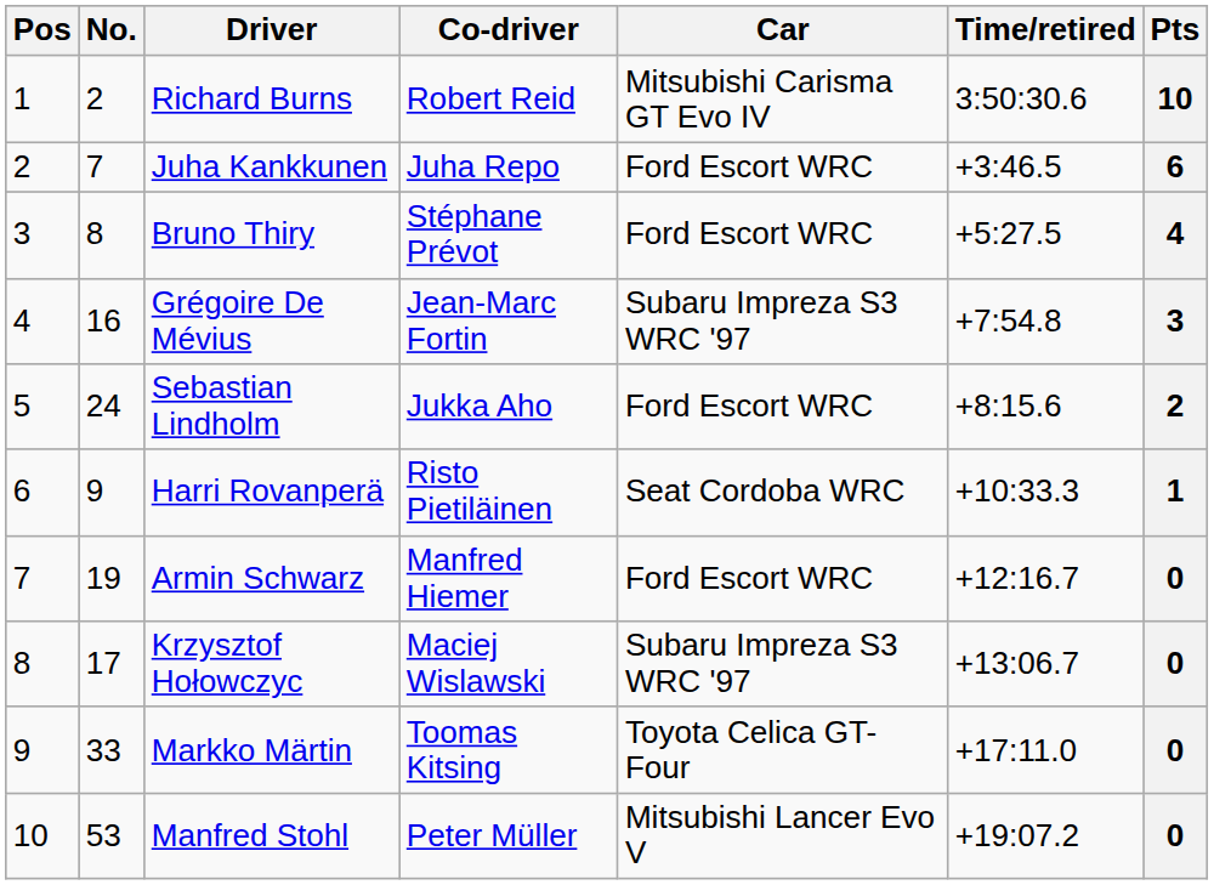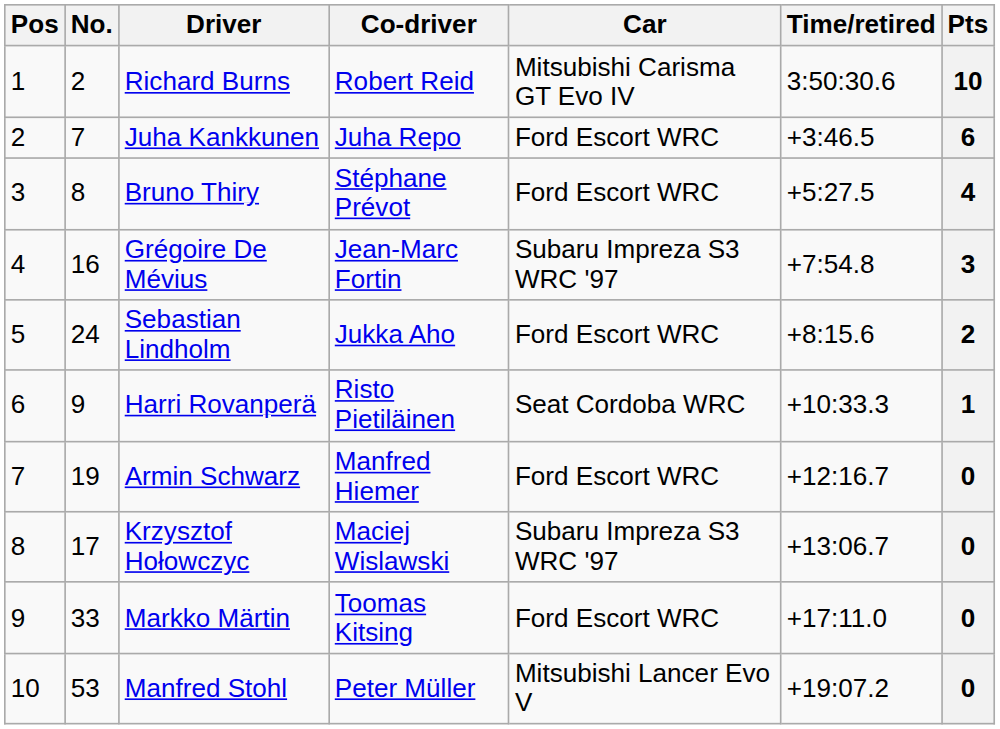 <table class="wikitable">
 <tr>
 <th>Pos</th>
 <th>No.</th>
 <th>Driver</th>
 <th>Co-driver</th>
 <th>Car</th>
 <th>Time/retired</th>
 <th>Pts</th>
 </tr>
 <tr>
 <td>1</td>
 <td>2</td>
 <td> <a href='#'>Richard Burns</a></td>
 <td> <a href='#'>Robert Reid</a></td>
 <td>Mitsubishi Carisma GT Evo IV</td>
 <td>3:50:30.6</td>
 <th>10</th>
 </tr>
 <tr>
 <td>2</td>
 <td>7</td>
 <td> <a href='#'>Juha Kankkunen</a></td>
 <td> <a href='#'>Juha Repo</a></td>
 <td>Ford Escort WRC</td>
 <td>+3:46.5</td>
 <th>6</th>
 </tr>
 <tr>
 <td>3</td>
 <td>8</td>
 <td> <a href='#'>Bruno Thiry</a></td>
 <td> <a href='#'>Stéphane Prévot</a></td>
 <td>Ford Escort WRC</td>
 <td>+5:27.5</td>
 <th>4</th>
 </tr>
 <tr>
 <td>4</td>
 <td>16</td>
 <td> <a href='#'>Grégoire De Mévius</a></td>
 <td> <a href='#'>Jean-Marc Fortin</a></td>
 <td>Subaru Impreza S3 WRC '97</td>
 <td>+7:54.8</td>
 <th>3</th>
 </tr>
 <tr>
 <td>5</td>
 <td>24</td>
 <td> <a href='#'>Sebastian Lindholm</a></td>
 <td> <a href='#'>Jukka Aho</a></td>
 <td>Ford Escort WRC</td>
 <td>+8:15.6</td>
 <th>2</th>
 </tr>
 <tr>
 <td>6</td>
 <td>9</td>
 <td> <a href='#'>Harri Rovanperä</a></td>
 <td> <a href='#'>Risto Pietiläinen</a></td>
 <td>Seat Cordoba WRC</td>
 <td>+10:33.3</td>
 <th>1</th>
 </tr>
 <tr>
 <td>7</td>
 <td>19</td>
 <td> <a href='#'>Armin Schwarz</a></td>
 <td> <a href='#'>Manfred Hiemer</a></td>
 <td>Ford Escort WRC</td>
 <td>+12:16.7</td>
 <th>0</th>
 </tr>
 <tr>
 <td>8</td>
 <td>17</td>
 <td> <a href='#'>Krzysztof Hołowczyc</a></td>
 <td> <a href='#'>Maciej Wislawski</a></td>
 <td>Subaru Impreza S3 WRC '97</td>
 <td>+13:06.7</td>
 <th>0</th>
 </tr>
 <tr>
 <td>9</td>
 <td>33</td>
 <td> <a href='#'>Markko Märtin</a></td>
 <td> <a href='#'>Toomas Kitsing</a></td>
-<td>Toyota Celica GT-Four</td>
+<td>Ford Escort WRC</td>
 <td>+17:11.0</td>
 <th>0</th>
 </tr>
 <tr>
 <td>10</td>
 <td>53</td>
 <td> <a href='#'>Manfred Stohl</a></td>
 <td> <a href='#'>Peter Müller</a></td>
 <td>Mitsubishi Lancer Evo V</td>
 <td>+19:07.2</td>
 <th>0</th>
 </tr>
 </table>
